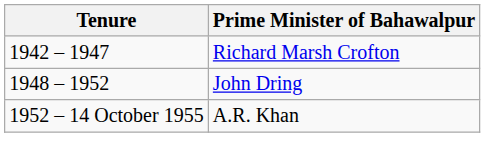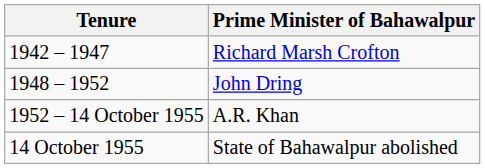 <table class="wikitable">
 <tr>
 <th>Tenure</th>
 <th>Prime Minister of Bahawalpur</th>
 </tr>
 <tr>
 <td>1942 – 1947</td>
 <td><a href='#'>Richard Marsh Crofton</a></td>
 </tr>
 <tr>
 <td>1948 – 1952</td>
 <td><a href='#'>John Dring</a></td>
 </tr>
 <tr>
 <td>1952 – 14 October 1955</td>
 <td>A.R. Khan</td>
 </tr>
+<tr>
+<td>14 October 1955</td>
+<td>State of Bahawalpur abolished</td>
+</tr>
 </table>
